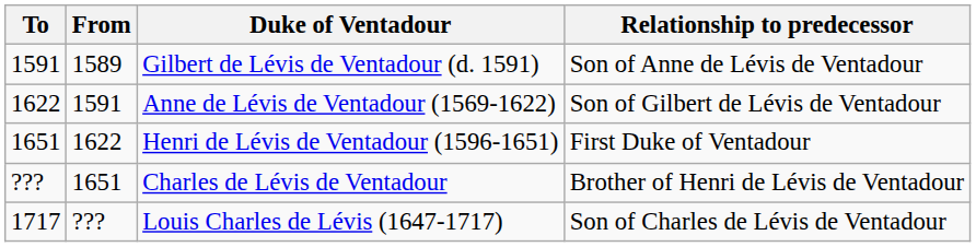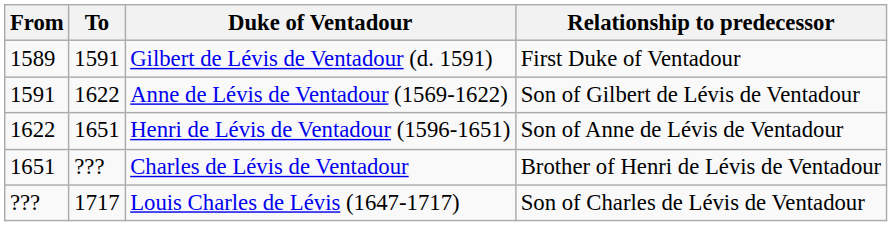 <table class="wikitable">
 <tr>
+<th>From</th>
 <th>To</th>
-<th>From</th>
 <th>Duke of Ventadour</th>
 <th>Relationship to predecessor</th>
 </tr>
 <tr>
+<td>1589</td>
 <td>1591</td>
-<td>1589</td>
 <td><a href='#'>Gilbert de Lévis de Ventadour</a> (d. 1591)</td>
-<td>Son of Anne de Lévis de Ventadour</td>
+<td>First Duke of Ventadour</td>
 </tr>
 <tr>
+<td>1591</td>
 <td>1622</td>
-<td>1591</td>
 <td><a href='#'>Anne de Lévis de Ventadour</a> (1569-1622)</td>
 <td>Son of Gilbert de Lévis de Ventadour</td>
 </tr>
 <tr>
+<td>1622</td>
 <td>1651</td>
-<td>1622</td>
 <td><a href='#'>Henri de Lévis de Ventadour</a> (1596-1651)</td>
-<td>First Duke of Ventadour</td>
+<td>Son of Anne de Lévis de Ventadour</td>
 </tr>
 <tr>
+<td>1651</td>
 <td>???</td>
-<td>1651</td>
 <td><a href='#'>Charles de Lévis de Ventadour</a></td>
 <td>Brother of Henri de Lévis de Ventadour</td>
 </tr>
 <tr>
+<td>???</td>
 <td>1717</td>
-<td>???</td>
 <td><a href='#'>Louis Charles de Lévis</a> (1647-1717)</td>
 <td>Son of Charles de Lévis de Ventadour</td>
 </tr>
 </table>
